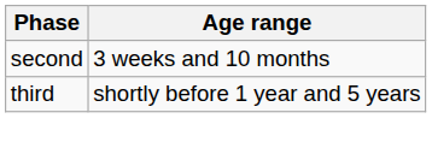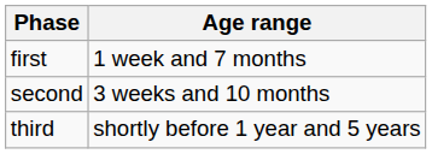 <table class="wikitable floatright">
 <tr>
 <th>Phase</th>
 <th>Age range</th>
+</tr>
+<tr>
+<td>first</td>
+<td>1 week and 7 months</td>
 </tr>
 <tr>
 <td>second</td>
 <td>3 weeks and 10 months</td>
 </tr>
 <tr>
 <td>third</td>
 <td>shortly before 1 year and 5 years</td>
 </tr>
 </table>
